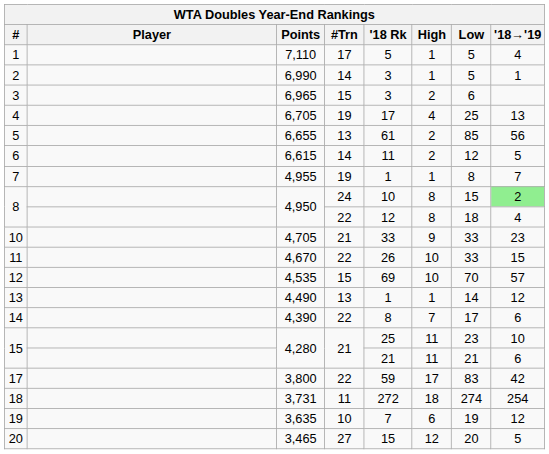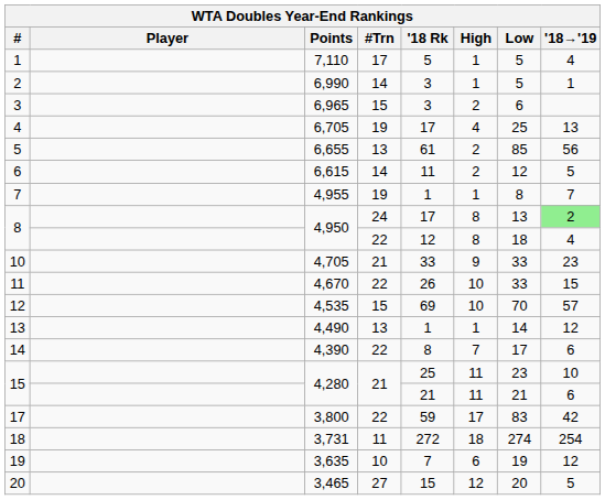 <table class="wikitable" style="font-size:95%">
 <tr>
 <th colspan="10">WTA Doubles Year-End Rankings</th>
 </tr>
 <tr>
 <th style="width:20px;">#</th>
 <th style="width:290px;">Player</th>
 <th style="width:50px;">Points</th>
 <th width=40>#Trn</th>
 <th width=50>'18 Rk</th>
 <th width=40>High</th>
 <th width=40>Low</th>
 <th width=50>'18→'19</th>
 </tr>
 <tr style="text-align:center;">
 <td>1</td>
 <td style="text-align:left;"></td>
 <td>7,110</td>
 <td>17</td>
 <td>5</td>
 <td>1</td>
 <td>5</td>
 <td> 4</td>
 </tr>
 <tr style="text-align:center;">
 <td>2</td>
 <td style="text-align:left;"></td>
 <td>6,990</td>
 <td>14</td>
 <td>3</td>
 <td>1</td>
 <td>5</td>
 <td> 1</td>
 </tr>
 <tr style="text-align:center;">
 <td>3</td>
 <td style="text-align:left;"></td>
 <td>6,965</td>
 <td>15</td>
 <td>3</td>
 <td>2</td>
 <td>6</td>
 <td></td>
 </tr>
 <tr style="text-align:center;">
 <td>4</td>
 <td style="text-align:left;"></td>
 <td>6,705</td>
 <td>19</td>
 <td>17</td>
 <td>4</td>
 <td>25</td>
 <td> 13</td>
 </tr>
 <tr style="text-align:center;">
 <td>5</td>
 <td style="text-align:left;"></td>
 <td>6,655</td>
 <td>13</td>
 <td>61</td>
 <td>2</td>
 <td>85</td>
 <td> 56</td>
 </tr>
 <tr style="text-align:center;">
 <td>6</td>
 <td style="text-align:left;"></td>
 <td>6,615</td>
 <td>14</td>
 <td>11</td>
 <td>2</td>
 <td>12</td>
 <td> 5</td>
 </tr>
 <tr style="text-align:center;">
 <td>7</td>
 <td style="text-align:left;"></td>
 <td>4,955</td>
 <td>19</td>
 <td>1</td>
 <td>1</td>
 <td>8</td>
 <td> 7</td>
 </tr>
 <tr style="text-align:center;">
 <td rowspan=2>8</td>
 <td style="text-align:left;"></td>
 <td rowspan=2>4,950</td>
 <td>24</td>
-<td>10</td>
+<td>17</td>
 <td>8</td>
-<td>15</td>
+<td>13</td>
 <td style="background: lightgreen;"> 2</td>
 </tr>
 <tr style="text-align:center;">
 <td style="text-align:left;"></td>
 <td>22</td>
 <td>12</td>
 <td>8</td>
 <td>18</td>
 <td> 4</td>
 </tr>
 <tr style="text-align:center;">
 <td>10</td>
 <td style="text-align:left;"></td>
 <td>4,705</td>
 <td>21</td>
 <td>33</td>
 <td>9</td>
 <td>33</td>
 <td> 23</td>
 </tr>
 <tr style="text-align:center;">
 <td>11</td>
 <td style="text-align:left;"></td>
 <td>4,670</td>
 <td>22</td>
 <td>26</td>
 <td>10</td>
 <td>33</td>
 <td> 15</td>
 </tr>
 <tr style="text-align:center;">
 <td>12</td>
 <td style="text-align:left;"></td>
 <td>4,535</td>
 <td>15</td>
 <td>69</td>
 <td>10</td>
 <td>70</td>
 <td> 57</td>
 </tr>
 <tr style="text-align:center;">
 <td>13</td>
 <td style="text-align:left;"></td>
 <td>4,490</td>
 <td>13</td>
 <td>1</td>
 <td>1</td>
 <td>14</td>
 <td> 12</td>
 </tr>
 <tr style="text-align:center;">
 <td>14</td>
 <td style="text-align:left;"></td>
 <td>4,390</td>
 <td>22</td>
 <td>8</td>
 <td>7</td>
 <td>17</td>
 <td> 6</td>
 </tr>
 <tr style="text-align:center;">
 <td rowspan=2>15</td>
 <td style="text-align:left;"></td>
 <td rowspan=2>4,280</td>
 <td rowspan=2>21</td>
 <td>25</td>
 <td>11</td>
 <td>23</td>
 <td> 10</td>
 </tr>
 <tr style="text-align:center;">
 <td style="text-align:left;"></td>
 <td>21</td>
 <td>11</td>
 <td>21</td>
 <td> 6</td>
 </tr>
 <tr style="text-align:center;">
 <td>17</td>
 <td style="text-align:left;"></td>
 <td>3,800</td>
 <td>22</td>
 <td>59</td>
 <td>17</td>
 <td>83</td>
 <td> 42</td>
 </tr>
 <tr style="text-align:center;">
 <td>18</td>
 <td style="text-align:left;"></td>
 <td>3,731</td>
 <td>11</td>
 <td>272</td>
 <td>18</td>
 <td>274</td>
 <td> 254</td>
 </tr>
 <tr style="text-align:center;">
 <td>19</td>
 <td style="text-align:left;"></td>
 <td>3,635</td>
 <td>10</td>
 <td>7</td>
 <td>6</td>
 <td>19</td>
 <td> 12</td>
 </tr>
 <tr style="text-align:center;">
 <td>20</td>
 <td style="text-align:left;"></td>
 <td>3,465</td>
 <td>27</td>
 <td>15</td>
 <td>12</td>
 <td>20</td>
 <td> 5</td>
 </tr>
 </table>
